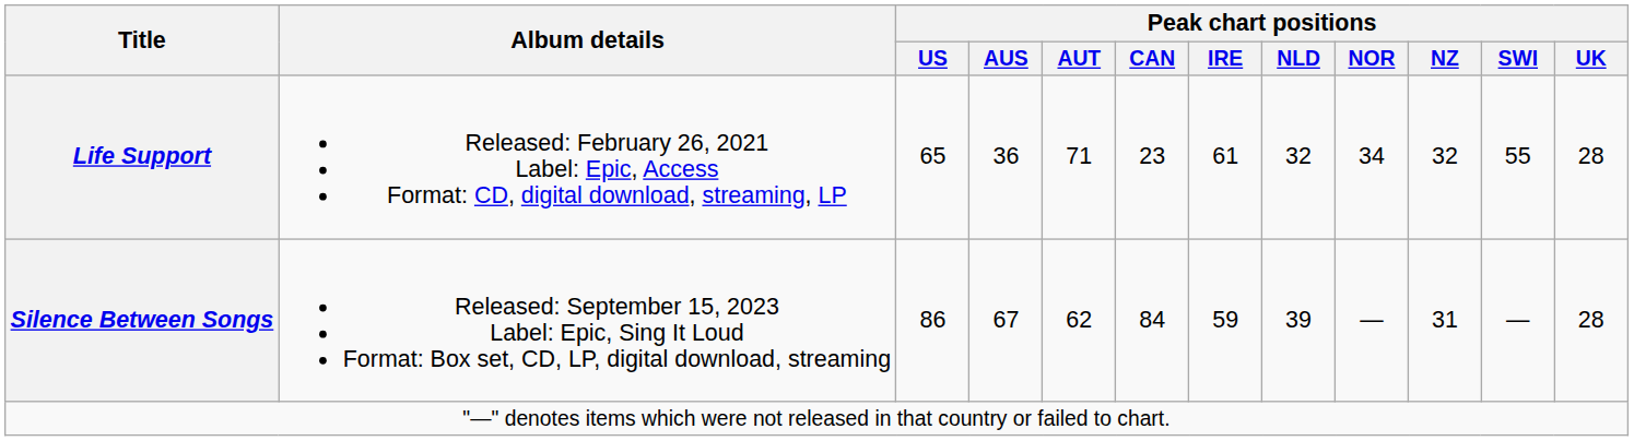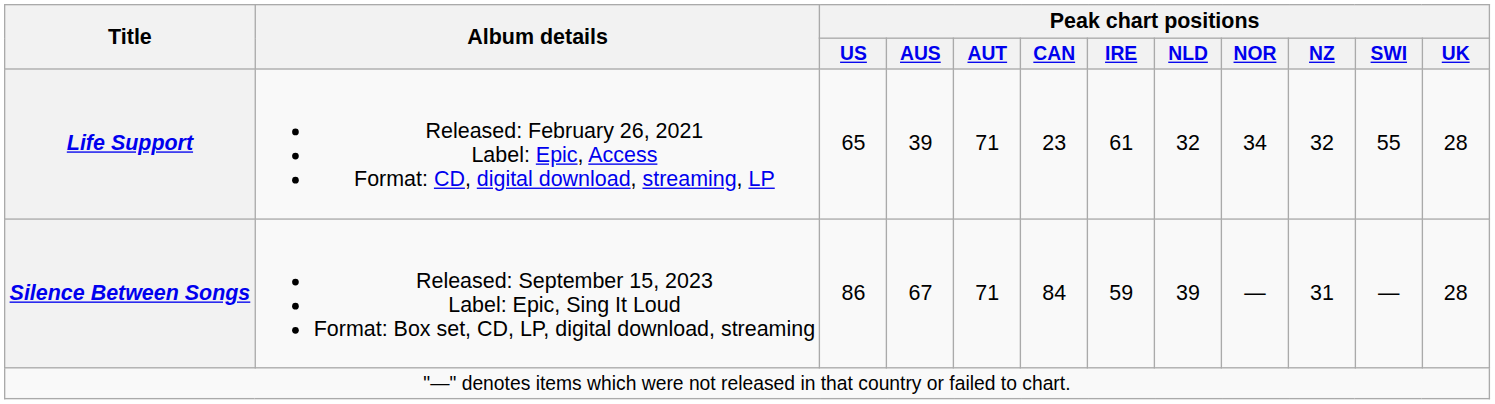 <table class="wikitable plainrowheaders" style="text-align:center;">
 <tr>
 <th scope="col" rowspan="2">Title</th>
 <th scope="col" rowspan="2">Album details</th>
 <th scope="col" colspan="10">Peak chart positions</th>
 </tr>
 <tr>
 <th scope="col" style="width:3em;font-size:90%;"><a href='#'>US</a><br></th>
 <th scope="col" style="width:3em;font-size:90%;"><a href='#'>AUS</a><br></th>
 <th scope="col" style="width:3em;font-size:90%;"><a href='#'>AUT</a><br></th>
 <th scope="col" style="width:3em;font-size:90%;"><a href='#'>CAN</a><br></th>
 <th scope="col" style="width:3em;font-size:90%;"><a href='#'>IRE</a><br></th>
 <th scope="col" style="width:3em;font-size:90%;"><a href='#'>NLD</a><br></th>
 <th scope="col" style="width:3em;font-size:90%;"><a href='#'>NOR</a><br></th>
 <th scope="col" style="width:3em;font-size:90%;"><a href='#'>NZ</a><br></th>
 <th scope="col" style="width:3em;font-size:90%;"><a href='#'>SWI</a><br></th>
 <th scope="col" style="width:3em;font-size:90%;"><a href='#'>UK</a><br></th>
 </tr>
 <tr>
 <th scope="row"><em><a href='#'>Life Support</a></em></th>
 <td><br><ul><li>Released: February 26, 2021</li><li>Label: <a href='#'>Epic</a>, <a href='#'>Access</a></li><li>Format: <a href='#'>CD</a>, <a href='#'>digital download</a>, <a href='#'>streaming</a>, <a href='#'>LP</a></li></ul></td>
 <td>65</td>
-<td>36</td>
+<td>39</td>
 <td>71</td>
 <td>23</td>
 <td>61</td>
 <td>32</td>
 <td>34</td>
 <td>32</td>
 <td>55</td>
 <td>28</td>
 </tr>
 <tr>
 <th scope="row"><em><a href='#'>Silence Between Songs</a></em></th>
 <td><br><ul><li>Released: September 15, 2023</li><li>Label: Epic, Sing It Loud</li><li>Format: Box set, CD, LP, digital download, streaming</li></ul></td>
 <td>86</td>
 <td>67</td>
-<td>62</td>
+<td>71</td>
 <td>84</td>
 <td>59</td>
 <td>39</td>
 <td>—</td>
 <td>31</td>
 <td>—</td>
 <td>28</td>
 </tr>
 <tr>
 <td colspan="15" style="font-size:90%;">"—" denotes items which were not released in that country or failed to chart.</td>
 </tr>
 </table>
